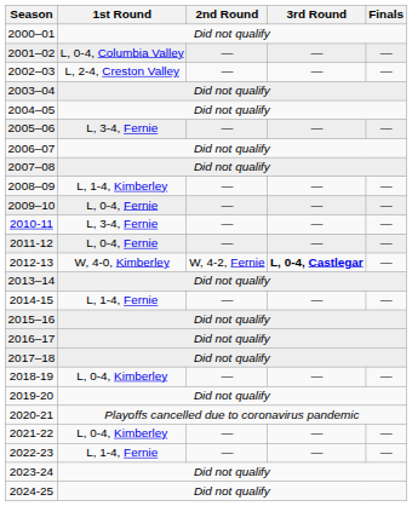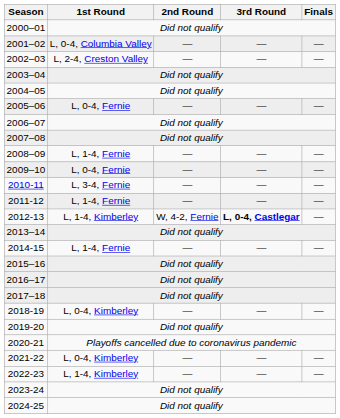 <table class="wikitable" style="text-align:center">
 <tr>
 <th>Season</th>
 <th>1st Round</th>
 <th>2nd Round</th>
 <th>3rd Round</th>
 <th>Finals</th>
 </tr>
 <tr>
 <td>2000–01</td>
 <td colspan=4><em>Did not qualify</em></td>
 </tr>
 <tr style="background:#eee;">
 <td>2001–02</td>
 <td>L, 0-4, <a href='#'>Columbia Valley</a></td>
 <td>―</td>
 <td>―</td>
 <td>―</td>
 </tr>
 <tr>
 <td>2002–03</td>
 <td>L, 2-4, <a href='#'>Creston Valley</a></td>
 <td>―</td>
 <td>―</td>
 <td>―</td>
 </tr>
 <tr style="background:#eee;">
 <td>2003–04</td>
 <td colspan=4><em>Did not qualify</em></td>
 </tr>
 <tr>
 <td>2004–05</td>
 <td colspan=4><em>Did not qualify</em></td>
 </tr>
 <tr style="background:#eee;">
 <td>2005–06</td>
-<td>L, 3-4, <a href='#'>Fernie</a></td>
+<td>L, 0-4, <a href='#'>Fernie</a></td>
 <td>―</td>
 <td>―</td>
 <td>―</td>
 </tr>
 <tr>
 <td>2006–07</td>
 <td colspan=4><em>Did not qualify</em></td>
 </tr>
 <tr style="background:#eee;">
 <td>2007–08</td>
 <td colspan=4><em>Did not qualify</em></td>
 </tr>
 <tr>
 <td>2008–09</td>
-<td>L, 1-4, <a href='#'>Kimberley</a></td>
+<td>L, 1-4, <a href='#'>Fernie</a></td>
 <td>—</td>
 <td>—</td>
 <td>―</td>
 </tr>
 <tr style="background:#eee;">
 <td>2009–10</td>
 <td>L, 0-4, <a href='#'>Fernie</a></td>
 <td>―</td>
 <td>―</td>
 <td>―</td>
 </tr>
 <tr>
 <td><a href='#'>2010-11</a></td>
 <td>L, 3-4, <a href='#'>Fernie</a></td>
 <td>—</td>
 <td>—</td>
 <td>—</td>
 </tr>
 <tr style="background:#eee;">
 <td>2011-12</td>
-<td>L, 0-4, <a href='#'>Fernie</a></td>
+<td>L, 1-4, <a href='#'>Fernie</a></td>
 <td>—</td>
 <td>—</td>
 <td>—</td>
 </tr>
 <tr>
 <td>2012-13</td>
-<td>W, 4-0, <a href='#'>Kimberley</a></td>
+<td>L, 1-4, <a href='#'>Kimberley</a></td>
 <td>W, 4-2, <a href='#'>Fernie</a></td>
 <td><strong>L, 0-4, <a href='#'>Castlegar</a></strong></td>
 <td>—</td>
 </tr>
 <tr style="background:#eee;">
 <td>2013–14</td>
 <td colspan=4><em>Did not qualify</em></td>
 </tr>
 <tr>
 <td>2014-15</td>
 <td>L, 1-4, <a href='#'>Fernie</a></td>
 <td>—</td>
 <td>—</td>
 <td>—</td>
 </tr>
 <tr style="background:#eee;">
 <td>2015–16</td>
 <td colspan=4><em>Did not qualify</em></td>
 </tr>
 <tr style="background:#eee;">
 <td>2016–17</td>
 <td colspan=4><em>Did not qualify</em></td>
 </tr>
 <tr style="background:#eee;">
 <td>2017–18</td>
 <td colspan=4><em>Did not qualify</em></td>
 </tr>
 <tr>
 <td>2018-19</td>
 <td>L, 0-4, <a href='#'>Kimberley</a></td>
 <td>—</td>
 <td>—</td>
 <td>—</td>
 </tr>
 <tr>
 <td>2019-20</td>
 <td colspan="4"><em>Did not qualify</em></td>
 </tr>
 <tr>
 <td>2020-21</td>
 <td colspan="4"><em>Playoffs cancelled due to coronavirus pandemic</em></td>
 </tr>
 <tr>
 <td>2021-22</td>
 <td>L, 0-4, <a href='#'>Kimberley</a></td>
 <td>—</td>
 <td>—</td>
 <td>—</td>
 </tr>
 <tr>
 <td>2022-23</td>
-<td>L, 1-4, <a href='#'>Fernie</a></td>
+<td>L, 1-4, <a href='#'>Kimberley</a></td>
 <td>—</td>
 <td>—</td>
 <td>—</td>
 </tr>
 <tr>
 <td>2023-24</td>
 <td colspan="4"><em>Did not qualify</em></td>
 </tr>
 <tr>
 <td>2024-25</td>
 <td colspan="4"><em>Did not qualify</em></td>
 </tr>
 </table>
